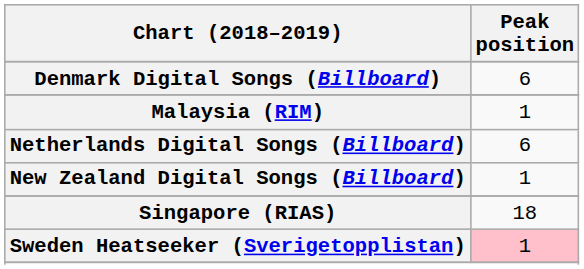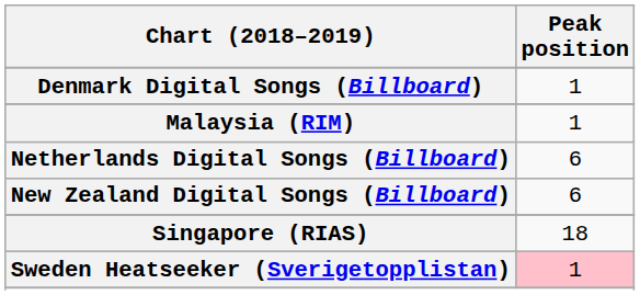 <table class="wikitable sortable plainrowheaders" style="text-align:center">
 <tr>
 <th>Chart (2018–2019)</th>
 <th>Peak<br>position</th>
 </tr>
 <tr>
 </tr>
 <tr>
 </tr>
 <tr>
 </tr>
 <tr>
 </tr>
 <tr>
 </tr>
 <tr>
 <th scope="row">Denmark Digital Songs (<em><a href='#'>Billboard</a></em>)<br></th>
-<td>6</td>
+<td>1</td>
 </tr>
 <tr>
 </tr>
 <tr>
 </tr>
 <tr>
 </tr>
 <tr>
 <th scope="row">Malaysia (<a href='#'>RIM</a>)</th>
 <td>1</td>
 </tr>
 <tr>
 <th scope="row">Netherlands Digital Songs (<em><a href='#'>Billboard</a></em>)<br></th>
 <td>6</td>
 </tr>
 <tr>
 <th scope="row">New Zealand Digital Songs (<em><a href='#'>Billboard</a></em>)<br></th>
-<td>1</td>
+<td>6</td>
 </tr>
 <tr>
 </tr>
 <tr>
 </tr>
 <tr>
 <th scope="row">Singapore (RIAS)</th>
 <td>18</td>
 </tr>
 <tr>
 <th scope="row">Sweden Heatseeker (<a href='#'>Sverigetopplistan</a>)<br></th>
 <td style="background: pink;">1</td>
 </tr>
 <tr>
 </tr>
 <tr>
 </tr>
 <tr>
 </tr>
 <tr>
 </tr>
 <tr>
 </tr>
 <tr>
 </tr>
 </table>
